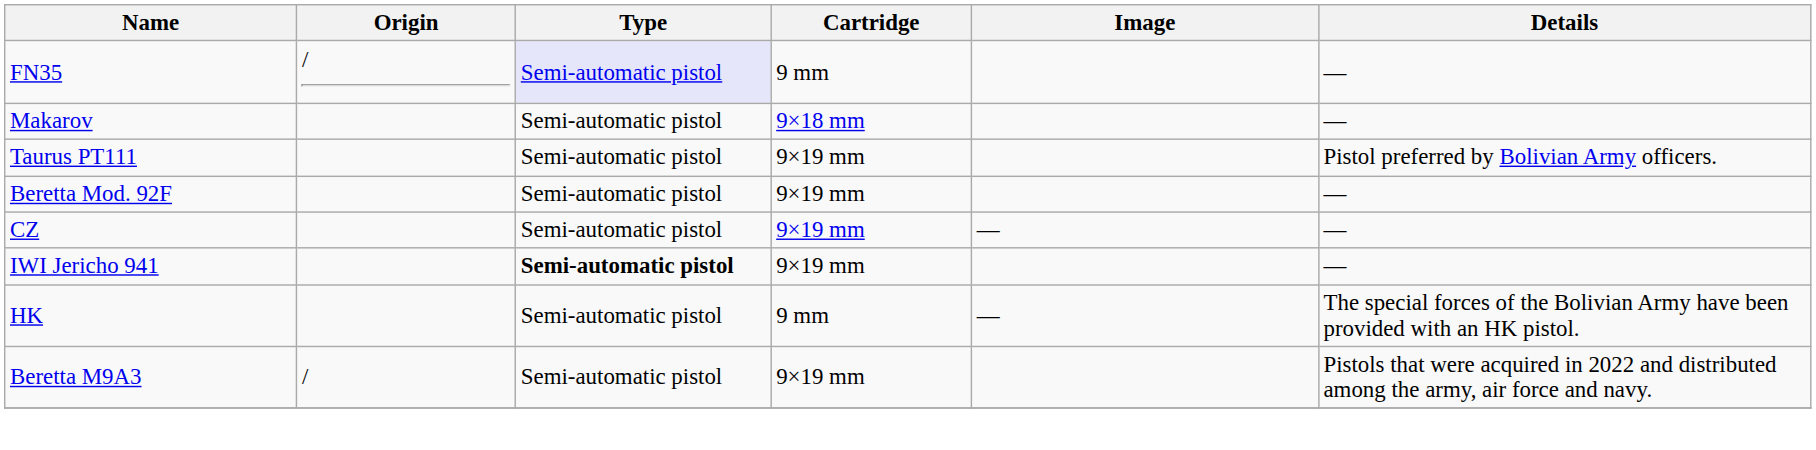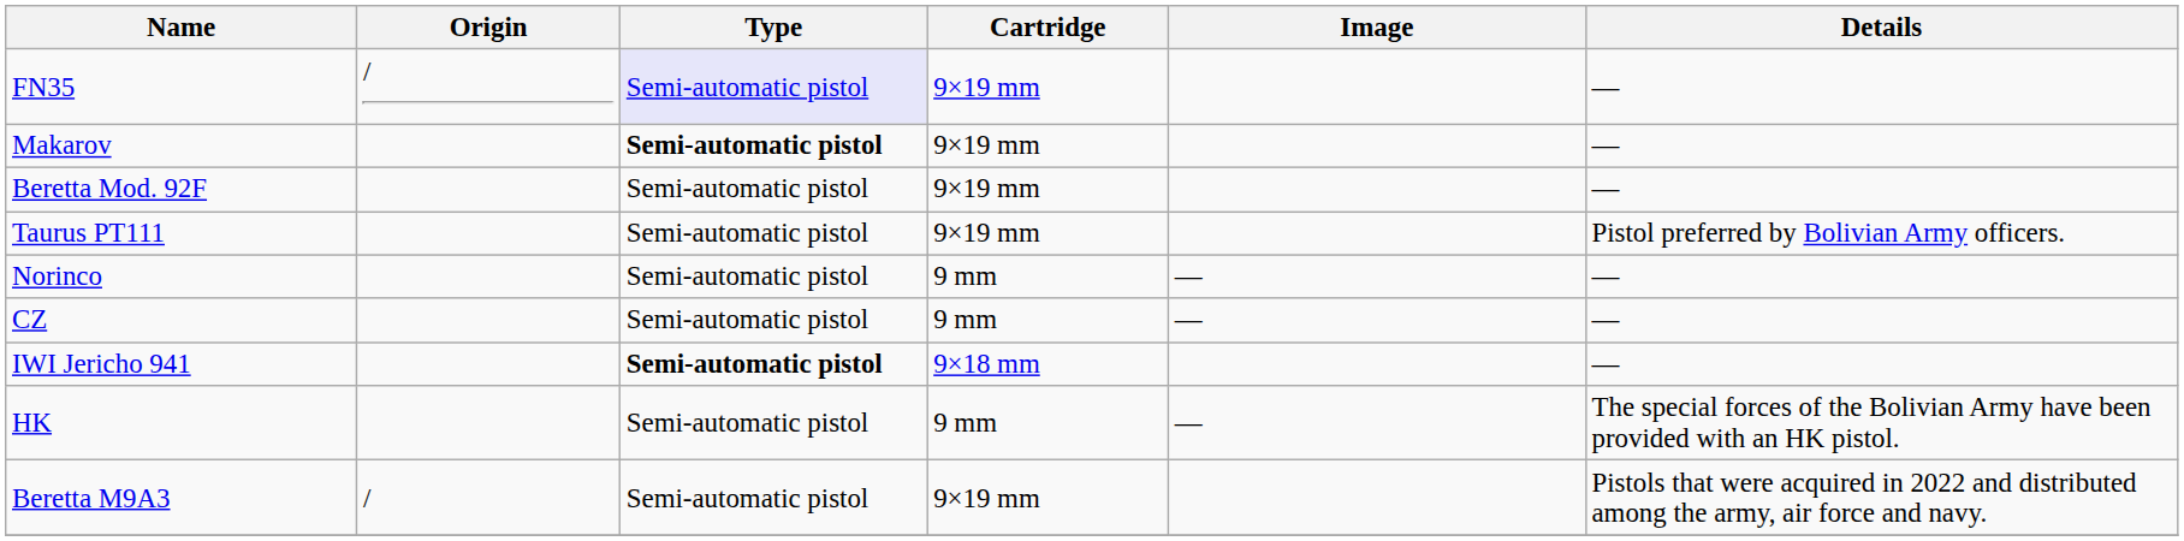 <table class="wikitable" border="0" style="width:100%">
 <tr>
 <th style="text-align: center; width:16%;">Name</th>
 <th style="text-align: center; width:12%;">Origin</th>
 <th style="text-align: center; width:14%;">Type</th>
 <th style="text-align: center; width:11%;">Cartridge</th>
 <th style="text-align: center; width:19%;">Image</th>
 <th style="text-align: center; width:27%;">Details</th>
 </tr>
 <tr>
 <td><a href='#'>FN35</a></td>
 <td> /<br>  <hr></td>
 <td style="background: lavender;"><a href='#'>Semi-automatic pistol</a></td>
-<td>9 mm</td>
+<td><a href='#'>9×19 mm</a></td>
 <td></td>
 <td>—</td>
 </tr>
 <tr>
 <td><a href='#'>Makarov</a></td>
 <td></td>
+<td><strong>Semi-automatic pistol</strong></td>
+<td>9×19 mm</td>
+<td></td>
+<td>—</td>
+</tr>
+<tr>
+<td><a href='#'>Beretta Mod. 92F</a></td>
+<td></td>
 <td>Semi-automatic pistol</td>
-<td><a href='#'>9×18 mm</a></td>
+<td>9×19 mm</td>
 <td></td>
 <td>—</td>
 </tr>
 <tr>
 <td><a href='#'>Taurus PT111</a></td>
 <td></td>
 <td>Semi-automatic pistol</td>
 <td>9×19 mm</td>
 <td></td>
 <td>Pistol preferred by <a href='#'>Bolivian Army</a> officers.</td>
 </tr>
 <tr>
-<td><a href='#'>Beretta Mod. 92F</a></td>
+<td><a href='#'>Norinco</a></td>
 <td></td>
 <td>Semi-automatic pistol</td>
-<td>9×19 mm</td>
-<td></td>
+<td>9 mm</td>
+<td>—</td>
 <td>—</td>
 </tr>
 <tr>
 <td><a href='#'>CZ</a></td>
 <td></td>
 <td>Semi-automatic pistol</td>
-<td><a href='#'>9×19 mm</a></td>
+<td>9 mm</td>
 <td>—</td>
 <td>—</td>
 </tr>
 <tr>
 <td><a href='#'>IWI Jericho 941</a></td>
 <td></td>
 <td><strong>Semi-automatic pistol</strong></td>
-<td>9×19 mm</td>
+<td><a href='#'>9×18 mm</a></td>
 <td></td>
 <td>—</td>
 </tr>
 <tr>
 <td><a href='#'>HK</a></td>
 <td> </td>
 <td>Semi-automatic pistol</td>
 <td>9 mm</td>
 <td>—</td>
 <td>The special forces of the Bolivian Army have been provided with an HK pistol.</td>
 </tr>
 <tr>
 <td><a href='#'>Beretta M9A3</a></td>
 <td> /<br></td>
 <td>Semi-automatic pistol</td>
 <td>9×19 mm</td>
 <td></td>
 <td>Pistols that were acquired in 2022 and distributed among the army, air force and navy.</td>
 </tr>
 <tr>
 </tr>
 </table>
